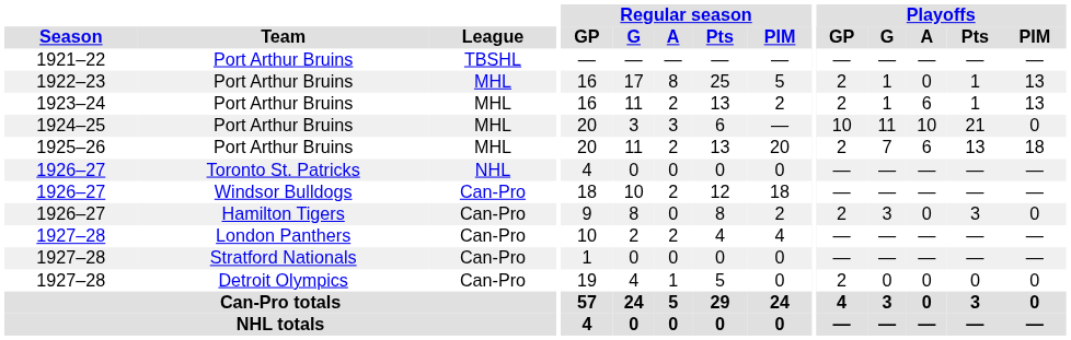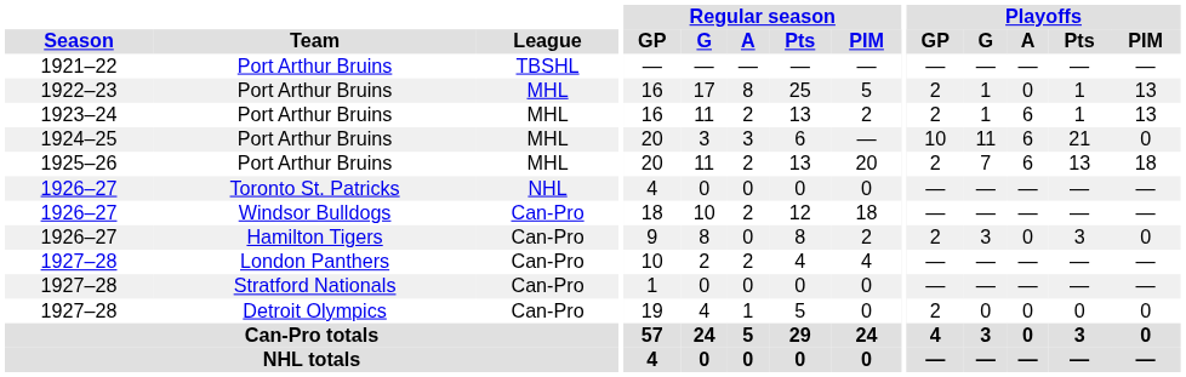 <table border="0" cellpadding="1" cellspacing="0" style="text-align:center; width:60em">
 <tr bgcolor="#e0e0e0">
 <th colspan="3" bgcolor="#ffffff"></th>
 <th rowspan="100" bgcolor="#ffffff"></th>
 <th colspan="5"><a href='#'>Regular season</a></th>
 <th rowspan="100" bgcolor="#ffffff"></th>
 <th colspan="5"><a href='#'>Playoffs</a></th>
 </tr>
 <tr bgcolor="#e0e0e0">
 <th><a href='#'>Season</a></th>
 <th>Team</th>
 <th>League</th>
 <th>GP</th>
 <th><a href='#'>G</a></th>
 <th><a href='#'>A</a></th>
 <th><a href='#'>Pts</a></th>
 <th><a href='#'>PIM</a></th>
 <th>GP</th>
 <th>G</th>
 <th>A</th>
 <th>Pts</th>
 <th>PIM</th>
 </tr>
 <tr>
 <td>1921–22</td>
 <td><a href='#'>Port Arthur Bruins</a></td>
 <td><a href='#'>TBSHL</a></td>
 <td>—</td>
 <td>—</td>
 <td>—</td>
 <td>—</td>
 <td>—</td>
 <td>—</td>
 <td>—</td>
 <td>—</td>
 <td>—</td>
 <td>—</td>
 </tr>
 <tr bgcolor="#f0f0f0">
 <td>1922–23</td>
 <td>Port Arthur Bruins</td>
 <td><a href='#'>MHL</a></td>
 <td>16</td>
 <td>17</td>
 <td>8</td>
 <td>25</td>
 <td>5</td>
 <td>2</td>
 <td>1</td>
 <td>0</td>
 <td>1</td>
 <td>13</td>
 </tr>
 <tr>
 <td>1923–24</td>
 <td>Port Arthur Bruins</td>
 <td>MHL</td>
 <td>16</td>
 <td>11</td>
 <td>2</td>
 <td>13</td>
 <td>2</td>
 <td>2</td>
 <td>1</td>
 <td>6</td>
 <td>1</td>
 <td>13</td>
 </tr>
 <tr bgcolor="#f0f0f0">
 <td>1924–25</td>
 <td>Port Arthur Bruins</td>
 <td>MHL</td>
 <td>20</td>
 <td>3</td>
 <td>3</td>
 <td>6</td>
 <td>—</td>
 <td>10</td>
 <td>11</td>
-<td>10</td>
+<td>6</td>
 <td>21</td>
 <td>0</td>
 </tr>
 <tr>
 <td>1925–26</td>
 <td>Port Arthur Bruins</td>
 <td>MHL</td>
 <td>20</td>
 <td>11</td>
 <td>2</td>
 <td>13</td>
 <td>20</td>
 <td>2</td>
 <td>7</td>
 <td>6</td>
 <td>13</td>
 <td>18</td>
 </tr>
 <tr bgcolor="#f0f0f0">
 <td><a href='#'>1926–27</a></td>
 <td><a href='#'>Toronto St. Patricks</a></td>
 <td><a href='#'>NHL</a></td>
 <td>4</td>
 <td>0</td>
 <td>0</td>
 <td>0</td>
 <td>0</td>
 <td>—</td>
 <td>—</td>
 <td>—</td>
 <td>—</td>
 <td>—</td>
 </tr>
 <tr>
 <td><a href='#'>1926–27</a></td>
 <td><a href='#'>Windsor Bulldogs</a></td>
 <td><a href='#'>Can-Pro</a></td>
 <td>18</td>
 <td>10</td>
 <td>2</td>
 <td>12</td>
 <td>18</td>
 <td>—</td>
 <td>—</td>
 <td>—</td>
 <td>—</td>
 <td>—</td>
 </tr>
 <tr bgcolor="#f0f0f0">
 <td>1926–27</td>
 <td><a href='#'>Hamilton Tigers</a></td>
 <td>Can-Pro</td>
 <td>9</td>
 <td>8</td>
 <td>0</td>
 <td>8</td>
 <td>2</td>
 <td>2</td>
 <td>3</td>
 <td>0</td>
 <td>3</td>
 <td>0</td>
 </tr>
 <tr>
 <td><a href='#'>1927–28</a></td>
 <td><a href='#'>London Panthers</a></td>
 <td>Can-Pro</td>
 <td>10</td>
 <td>2</td>
 <td>2</td>
 <td>4</td>
 <td>4</td>
 <td>—</td>
 <td>—</td>
 <td>—</td>
 <td>—</td>
 <td>—</td>
 </tr>
 <tr bgcolor="#f0f0f0">
 <td>1927–28</td>
 <td><a href='#'>Stratford Nationals</a></td>
 <td>Can-Pro</td>
 <td>1</td>
 <td>0</td>
 <td>0</td>
 <td>0</td>
 <td>0</td>
 <td>—</td>
 <td>—</td>
 <td>—</td>
 <td>—</td>
 <td>—</td>
 </tr>
 <tr>
 <td>1927–28</td>
 <td><a href='#'>Detroit Olympics</a></td>
 <td>Can-Pro</td>
 <td>19</td>
 <td>4</td>
 <td>1</td>
 <td>5</td>
 <td>0</td>
 <td>2</td>
 <td>0</td>
 <td>0</td>
 <td>0</td>
 <td>0</td>
 </tr>
 <tr bgcolor="#e0e0e0">
 <th colspan="3">Can-Pro totals</th>
 <th>57</th>
 <th>24</th>
 <th>5</th>
 <th>29</th>
 <th>24</th>
 <th>4</th>
 <th>3</th>
 <th>0</th>
 <th>3</th>
 <th>0</th>
 </tr>
 <tr bgcolor="#e0e0e0">
 <th colspan="3">NHL totals</th>
 <th>4</th>
 <th>0</th>
 <th>0</th>
 <th>0</th>
 <th>0</th>
 <th>—</th>
 <th>—</th>
 <th>—</th>
 <th>—</th>
 <th>—</th>
 </tr>
 </table>
